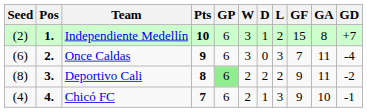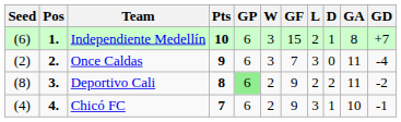 <table class="wikitable sortable" style="text-align: center;">
 <tr>
 <th align="center">Seed</th>
 <th align="center">Pos</th>
 <th align="center">Team</th>
 <th align="center">Pts</th>
 <th align="center">GP</th>
 <th align="center">W</th>
+<th align="center">GF</th>
+<th align="center">L</th>
 <th align="center">D</th>
-<th align="center">L</th>
-<th align="center">GF</th>
 <th align="center">GA</th>
 <th align="center">GD</th>
 </tr>
 <tr style="background: #CCFFCC;">
-<td>(2)</td>
+<td>(6)</td>
 <td><strong>1.</strong></td>
 <td align="left"><a href='#'>Independiente Medellín</a></td>
 <td><strong>10</strong></td>
 <td>6</td>
 <td>3</td>
+<td>15</td>
+<td>2</td>
 <td>1</td>
-<td>2</td>
-<td>15</td>
 <td>8</td>
 <td>+7</td>
 </tr>
 <tr>
-<td>(6)</td>
+<td>(2)</td>
 <td><strong>2.</strong></td>
 <td align="left"><a href='#'>Once Caldas</a></td>
 <td><strong>9</strong></td>
 <td>6</td>
 <td>3</td>
+<td>7</td>
+<td>3</td>
 <td>0</td>
-<td>3</td>
-<td>7</td>
 <td>11</td>
 <td>-4</td>
 </tr>
 <tr>
 <td>(8)</td>
 <td><strong>3.</strong></td>
 <td align="left"><a href='#'>Deportivo Cali</a></td>
 <td><strong>8</strong></td>
 <td style="background: lightgreen;">6</td>
 <td>2</td>
+<td>9</td>
 <td>2</td>
 <td>2</td>
-<td>9</td>
 <td>11</td>
 <td>-2</td>
 </tr>
 <tr>
 <td>(4)</td>
 <td><strong>4.</strong></td>
 <td align="left"><a href='#'>Chicó FC</a></td>
 <td><strong>7</strong></td>
 <td>6</td>
 <td>2</td>
+<td>9</td>
+<td>3</td>
 <td>1</td>
-<td>3</td>
-<td>9</td>
 <td>10</td>
 <td>-1</td>
 </tr>
 </table>
